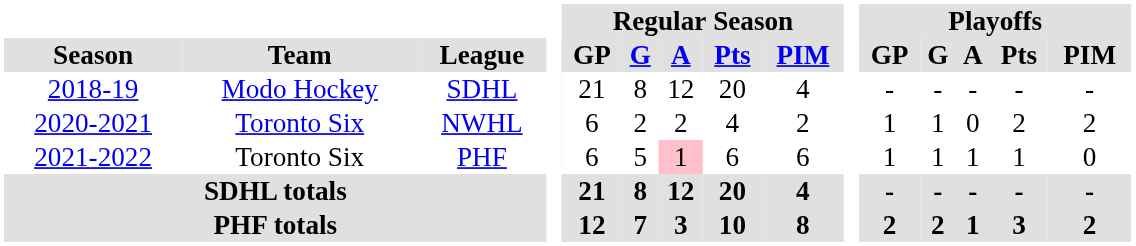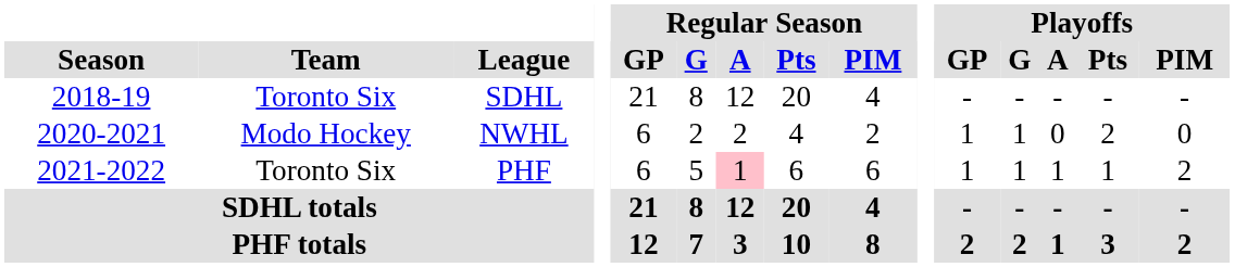 <table border="0" cellpadding="1" cellspacing="0" style="text-align:center; width:75%">
 <tr bgcolor="#e0e0e0">
 <th colspan="3"  bgcolor="#ffffff"> </th>
 <th rowspan="102" bgcolor="#ffffff"> </th>
 <th colspan="5">Regular Season</th>
 <th rowspan="102" bgcolor="#ffffff"> </th>
 <th colspan="5">Playoffs</th>
 </tr>
 <tr bgcolor="#e0e0e0">
 <th>Season</th>
 <th>Team</th>
 <th>League</th>
 <th>GP</th>
 <th><a href='#'>G</a></th>
 <th><a href='#'>A</a></th>
 <th><a href='#'>Pts</a></th>
 <th><a href='#'>PIM</a></th>
 <th>GP</th>
 <th>G</th>
 <th>A</th>
 <th>Pts</th>
 <th>PIM</th>
 </tr>
 <tr>
 <td><a href='#'>2018-19</a></td>
-<td><a href='#'>Modo Hockey</a></td>
+<td><a href='#'>Toronto Six</a></td>
 <td><a href='#'>SDHL</a></td>
 <td>21</td>
 <td>8</td>
 <td>12</td>
 <td>20</td>
 <td>4</td>
 <td>-</td>
 <td>-</td>
 <td>-</td>
 <td>-</td>
 <td>-</td>
 </tr>
 <tr>
 <td><a href='#'>2020-2021</a></td>
-<td><a href='#'>Toronto Six</a></td>
+<td><a href='#'>Modo Hockey</a></td>
 <td><a href='#'>NWHL</a></td>
 <td>6</td>
 <td>2</td>
 <td>2</td>
 <td>4</td>
 <td>2</td>
 <td>1</td>
 <td>1</td>
 <td>0</td>
 <td>2</td>
-<td>2</td>
+<td>0</td>
 </tr>
 <tr>
 <td><a href='#'>2021-2022</a></td>
 <td>Toronto Six</td>
 <td><a href='#'>PHF</a></td>
 <td>6</td>
 <td>5</td>
 <td style="background: pink;">1</td>
 <td>6</td>
 <td>6</td>
 <td>1</td>
 <td>1</td>
 <td>1</td>
 <td>1</td>
-<td>0</td>
+<td>2</td>
 </tr>
 <tr bgcolor="#e0e0e0">
 <th colspan="3">SDHL totals</th>
 <th>21</th>
 <th>8</th>
 <th>12</th>
 <th>20</th>
 <th>4</th>
 <th>-</th>
 <th>-</th>
 <th>-</th>
 <th>-</th>
 <th>-</th>
 </tr>
 <tr bgcolor="#e0e0e0">
 <th colspan="3">PHF totals</th>
 <th>12</th>
 <th>7</th>
 <th>3</th>
 <th>10</th>
 <th>8</th>
 <th>2</th>
 <th>2</th>
 <th>1</th>
 <th>3</th>
 <th>2</th>
 </tr>
 </table>
